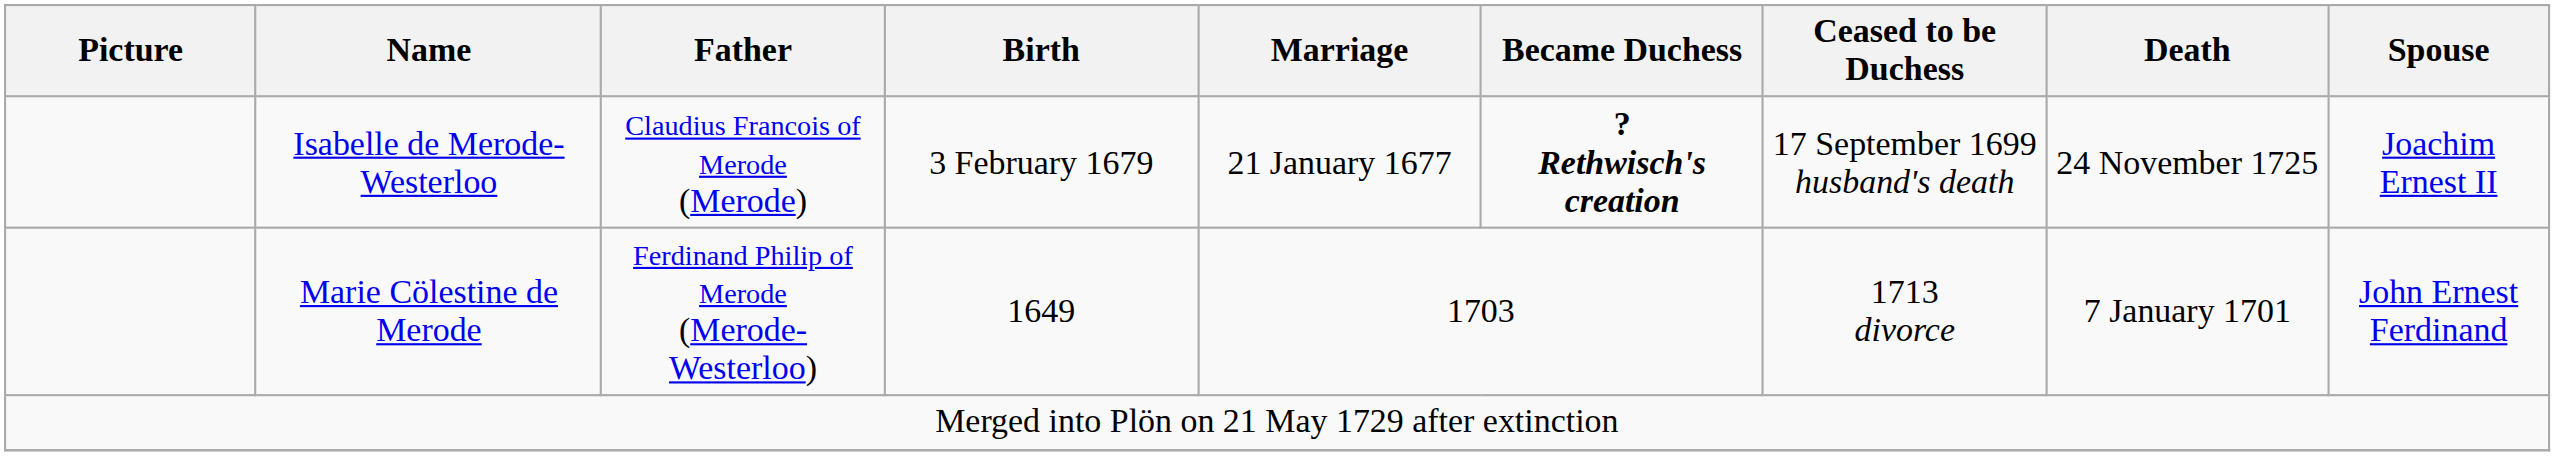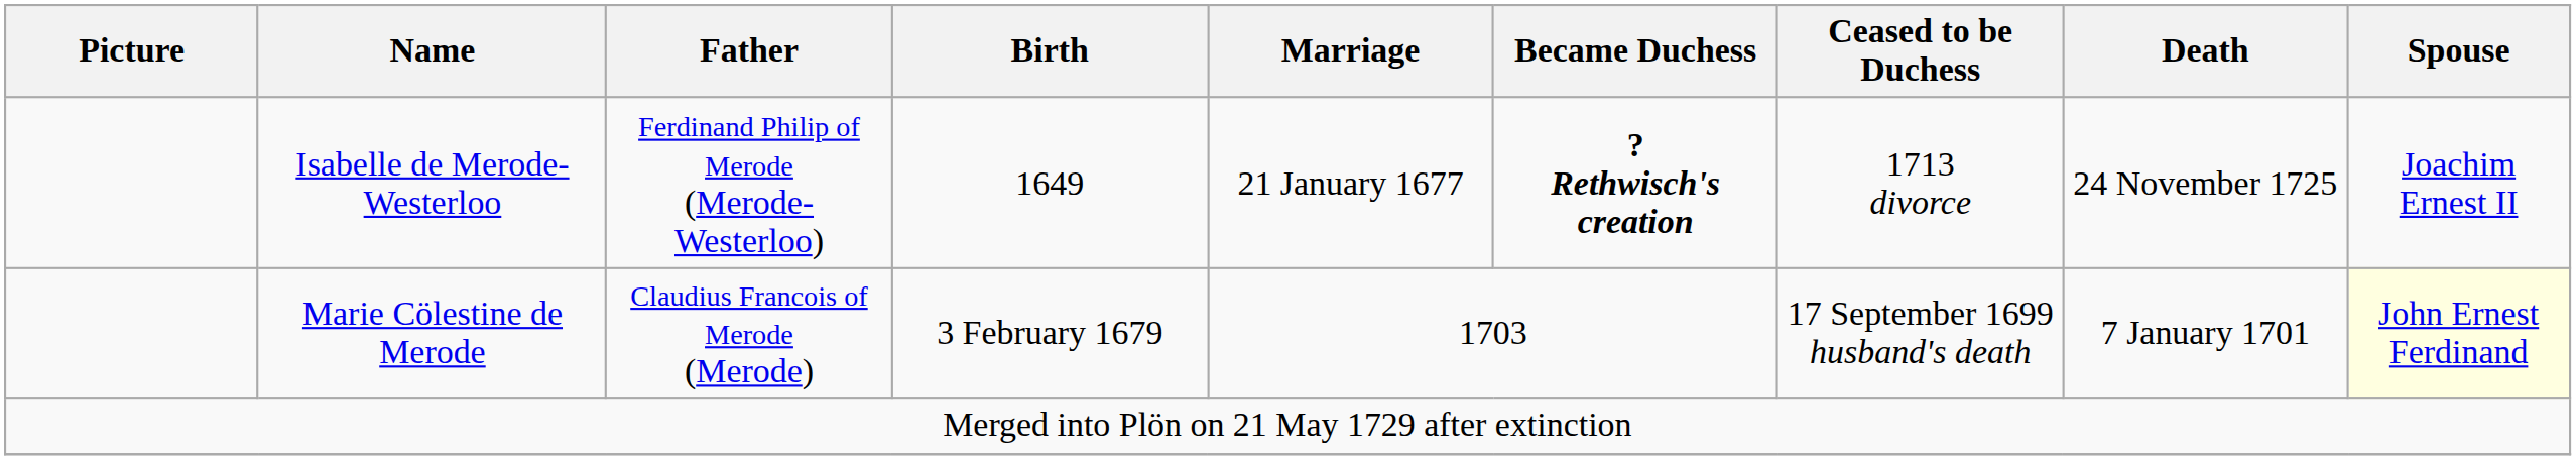 <table width=95% class="wikitable">
 <tr>
 <th width = "8%">Picture</th>
 <th width = "11%">Name</th>
 <th width = "9%">Father</th>
 <th width = "10%">Birth</th>
 <th width = "9%">Marriage</th>
 <th width = "9%">Became Duchess</th>
 <th width = "9%">Ceased to be Duchess</th>
 <th width = "9%">Death</th>
 <th width = "7%">Spouse</th>
 </tr>
 <tr>
 <td align="center"></td>
 <td align="center"><a href='#'>Isabelle de Merode-Westerloo</a></td>
-<td align="center"><small><a href='#'>Claudius Francois of Merode</a></small><br>(<a href='#'>Merode</a>)</td>
-<td align="center">3 February 1679</td>
+<td align="center"><small><a href='#'>Ferdinand Philip of Merode</a></small><br>(<a href='#'>Merode-Westerloo</a>)</td>
+<td align="center">1649</td>
 <td align="center">21 January 1677</td>
 <td align="center"><strong>?<br><em>Rethwisch's creation</em></strong></td>
-<td align="center">17 September 1699<br><em>husband's death</em></td>
+<td align="center">1713<br><em>divorce</em></td>
 <td align="center">24 November 1725</td>
 <td align="center"><a href='#'>Joachim Ernest II</a></td>
 </tr>
 <tr>
 <td align="center"></td>
 <td align="center"><a href='#'>Marie Cölestine de Merode</a></td>
-<td align="center"><small><a href='#'>Ferdinand Philip of Merode</a></small><br>(<a href='#'>Merode-Westerloo</a>)</td>
-<td align="center">1649</td>
+<td align="center"><small><a href='#'>Claudius Francois of Merode</a></small><br>(<a href='#'>Merode</a>)</td>
+<td align="center">3 February 1679</td>
 <td align="center" colspan="2">1703</td>
-<td align="center">1713<br><em>divorce</em></td>
+<td align="center">17 September 1699<br><em>husband's death</em></td>
 <td align="center">7 January 1701</td>
-<td align="center"><a href='#'>John Ernest Ferdinand</a></td>
+<td align="center" style="background: lightyellow;"><a href='#'>John Ernest Ferdinand</a></td>
 </tr>
 <tr>
 <td align="center" colspan="9">Merged into Plön on 21 May 1729 after extinction</td>
 </tr>
 <tr>
 </tr>
 </table>
